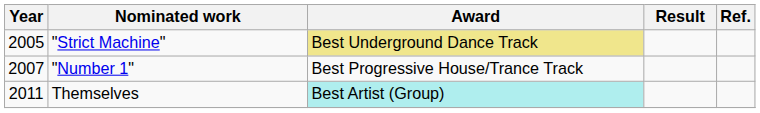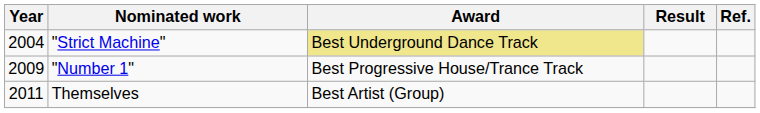 <table class="wikitable">
 <tr>
 <th>Year</th>
 <th width="250">Nominated work</th>
 <th width="325">Award</th>
 <th width="65">Result</th>
 <th>Ref.</th>
 </tr>
 <tr>
-<td align="center">2005</td>
+<td align="center">2004</td>
 <td>"<a href='#'>Strict Machine</a>"</td>
 <td style="background: khaki;">Best Underground Dance Track</td>
 <td></td>
 <td align="center"></td>
 </tr>
 <tr>
-<td align="center">2007</td>
+<td align="center">2009</td>
 <td>"<a href='#'>Number 1</a>"</td>
 <td>Best Progressive House/Trance Track</td>
 <td></td>
 <td align="center"></td>
 </tr>
 <tr>
 <td align="center">2011</td>
 <td>Themselves</td>
-<td style="background: paleturquoise;">Best Artist (Group)</td>
+<td>Best Artist (Group)</td>
 <td></td>
 <td></td>
 </tr>
 <tr>
 </tr>
 </table>
